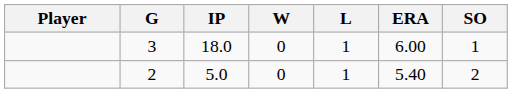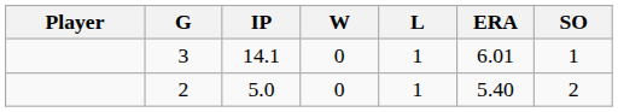 <table class="wikitable sortable">
 <tr>
 <th bgcolor="#DDDDFF" width="16%">Player</th>
 <th bgcolor="#DDDDFF" width="9%">G</th>
 <th bgcolor="#DDDDFF" width="9%">IP</th>
 <th bgcolor="#DDDDFF" width="9%">W</th>
 <th bgcolor="#DDDDFF" width="9%">L</th>
 <th bgcolor="#DDDDFF" width="9%">ERA</th>
 <th bgcolor="#DDDDFF" width="9%">SO</th>
 </tr>
 <tr align="center">
 <td></td>
 <td>3</td>
-<td>18.0</td>
+<td>14.1</td>
 <td>0</td>
 <td>1</td>
-<td>6.00</td>
+<td>6.01</td>
 <td>1</td>
 </tr>
 <tr align="center">
 <td></td>
 <td>2</td>
 <td>5.0</td>
 <td>0</td>
 <td>1</td>
 <td>5.40</td>
 <td>2</td>
 </tr>
 </table>
